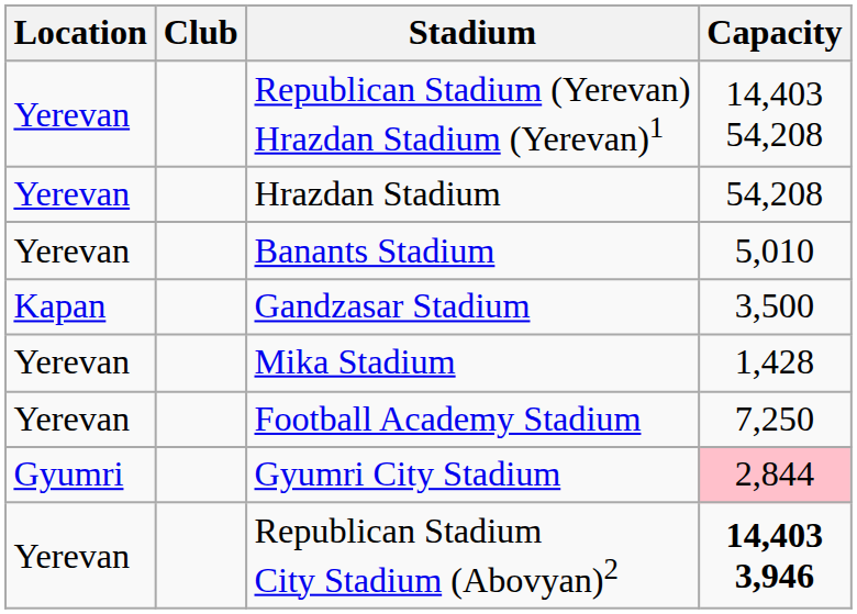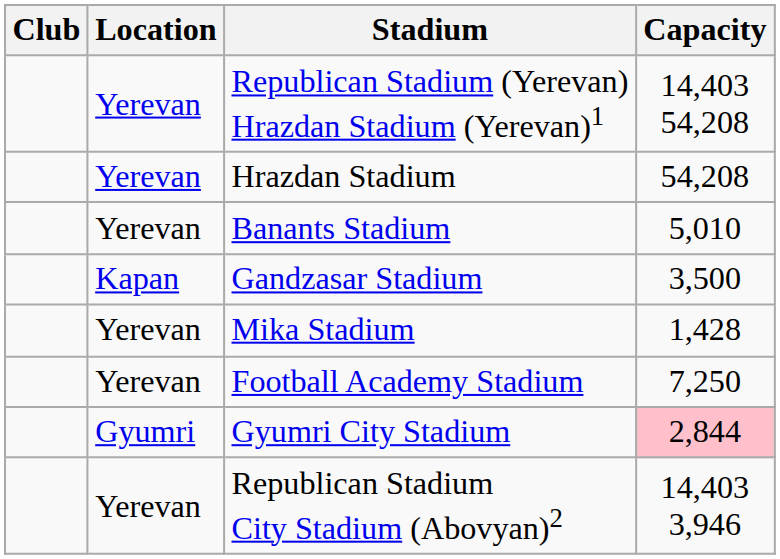 <table class="wikitable sortable">
 <tr>
+<th>Club</th>
 <th>Location</th>
-<th>Club</th>
 <th>Stadium</th>
 <th>Capacity</th>
 </tr>
 <tr>
+<td></td>
 <td><a href='#'>Yerevan</a></td>
-<td></td>
 <td><a href='#'>Republican Stadium</a> (Yerevan)<br><a href='#'>Hrazdan Stadium</a> (Yerevan)<sup>1</sup></td>
 <td align="center">14,403<br>54,208</td>
 </tr>
 <tr>
+<td></td>
 <td><a href='#'>Yerevan</a></td>
-<td></td>
 <td>Hrazdan Stadium</td>
 <td align="center">54,208</td>
 </tr>
 <tr>
+<td></td>
 <td>Yerevan</td>
-<td></td>
 <td><a href='#'>Banants Stadium</a></td>
 <td align="center">5,010</td>
 </tr>
 <tr>
+<td></td>
 <td><a href='#'>Kapan</a></td>
-<td></td>
 <td><a href='#'>Gandzasar Stadium</a></td>
 <td align="center">3,500</td>
 </tr>
 <tr>
+<td></td>
 <td>Yerevan</td>
-<td></td>
 <td><a href='#'>Mika Stadium</a></td>
 <td align="center">1,428</td>
 </tr>
 <tr>
+<td></td>
 <td>Yerevan</td>
-<td></td>
 <td><a href='#'>Football Academy Stadium</a></td>
 <td align="center">7,250</td>
 </tr>
 <tr>
+<td></td>
 <td><a href='#'>Gyumri</a></td>
-<td></td>
 <td><a href='#'>Gyumri City Stadium</a></td>
 <td align="center" style="background: pink;">2,844</td>
 </tr>
 <tr>
+<td></td>
 <td>Yerevan</td>
-<td></td>
 <td>Republican Stadium<br><a href='#'>City Stadium</a> (Abovyan)<sup>2</sup></td>
-<td align="center"><strong>14,403<br>3,946</strong></td>
+<td align="center">14,403<br>3,946</td>
 </tr>
 </table>
